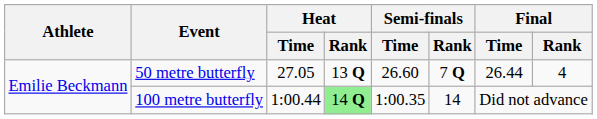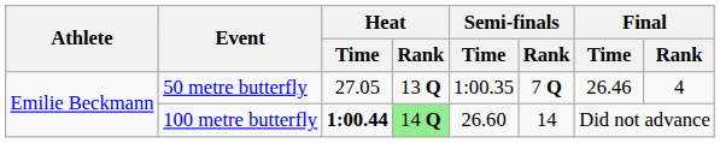 <table class="wikitable" style="font-size:90%; text-align:center">
 <tr>
 <th rowspan="2">Athlete</th>
 <th rowspan="2">Event</th>
 <th colspan="2">Heat</th>
 <th colspan="2">Semi-finals</th>
 <th colspan="2">Final</th>
 </tr>
 <tr>
 <th>Time</th>
 <th>Rank</th>
 <th>Time</th>
 <th>Rank</th>
 <th>Time</th>
 <th>Rank</th>
 </tr>
 <tr>
 <td align="left" rowspan="2"><a href='#'>Emilie Beckmann</a></td>
 <td align="left"><a href='#'>50 metre butterfly</a></td>
 <td>27.05</td>
 <td>13 <strong>Q</strong></td>
-<td>26.60</td>
+<td>1:00.35</td>
 <td>7 <strong>Q</strong></td>
-<td>26.44</td>
+<td>26.46</td>
 <td>4</td>
 </tr>
 <tr>
 <td align="left"><a href='#'>100 metre butterfly</a></td>
-<td>1:00.44</td>
+<td><strong>1:00.44</strong></td>
 <td style="background: lightgreen;">14 <strong>Q</strong></td>
-<td>1:00.35</td>
+<td>26.60</td>
 <td>14</td>
 <td colspan="2">Did not advance</td>
 </tr>
 </table>
